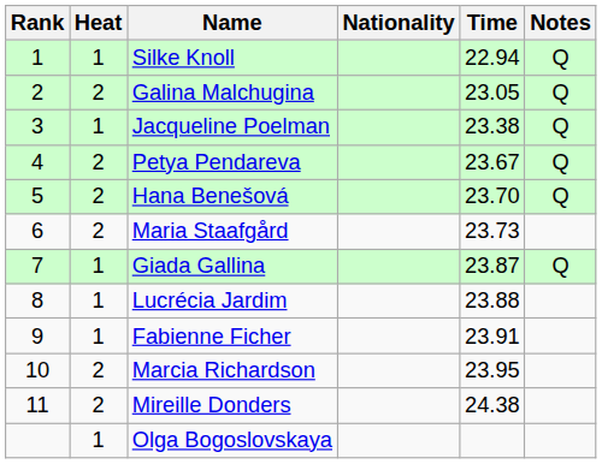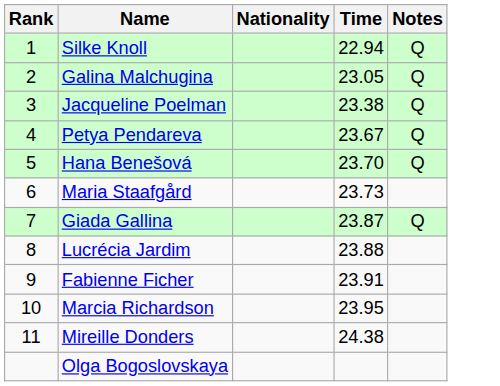 <table class="wikitable sortable" style="text-align:center">
 <tr>
 <th>Rank</th>
-<th>Heat</th>
 <th>Name</th>
 <th>Nationality</th>
 <th>Time</th>
 <th>Notes</th>
 </tr>
 <tr bgcolor=ccffcc>
-<td>1</td>
 <td>1</td>
 <td align="left"><a href='#'>Silke Knoll</a></td>
 <td align=left></td>
 <td>22.94</td>
 <td>Q</td>
 </tr>
 <tr bgcolor=ccffcc>
 <td>2</td>
-<td>2</td>
 <td align="left"><a href='#'>Galina Malchugina</a></td>
 <td align=left></td>
 <td>23.05</td>
 <td>Q</td>
 </tr>
 <tr bgcolor=ccffcc>
 <td>3</td>
-<td>1</td>
 <td align="left"><a href='#'>Jacqueline Poelman</a></td>
 <td align=left></td>
 <td>23.38</td>
 <td>Q</td>
 </tr>
 <tr bgcolor=ccffcc>
 <td>4</td>
-<td>2</td>
 <td align="left"><a href='#'>Petya Pendareva</a></td>
 <td align=left></td>
 <td>23.67</td>
 <td>Q</td>
 </tr>
 <tr bgcolor=ccffcc>
 <td>5</td>
-<td>2</td>
 <td align="left"><a href='#'>Hana Benešová</a></td>
 <td align=left></td>
 <td>23.70</td>
 <td>Q</td>
 </tr>
 <tr>
 <td>6</td>
-<td>2</td>
 <td align="left"><a href='#'>Maria Staafgård</a></td>
 <td align=left></td>
 <td>23.73</td>
 <td></td>
 </tr>
 <tr bgcolor=ccffcc>
 <td>7</td>
-<td>1</td>
 <td align="left"><a href='#'>Giada Gallina</a></td>
 <td align=left></td>
 <td>23.87</td>
 <td>Q</td>
 </tr>
 <tr>
 <td>8</td>
-<td>1</td>
 <td align="left"><a href='#'>Lucrécia Jardim</a></td>
 <td align=left></td>
 <td>23.88</td>
 <td></td>
 </tr>
 <tr>
 <td>9</td>
-<td>1</td>
 <td align="left"><a href='#'>Fabienne Ficher</a></td>
 <td align=left></td>
 <td>23.91</td>
 <td></td>
 </tr>
 <tr>
 <td>10</td>
-<td>2</td>
 <td align="left"><a href='#'>Marcia Richardson</a></td>
 <td align=left></td>
 <td>23.95</td>
 <td></td>
 </tr>
 <tr>
 <td>11</td>
-<td>2</td>
 <td align="left"><a href='#'>Mireille Donders</a></td>
 <td align=left></td>
 <td>24.38</td>
 <td></td>
 </tr>
 <tr>
 <td></td>
-<td>1</td>
 <td align="left"><a href='#'>Olga Bogoslovskaya</a></td>
 <td align=left></td>
 <td></td>
 <td></td>
 </tr>
 </table>
